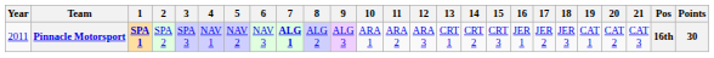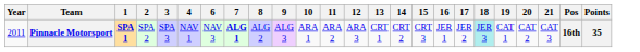 <table class="wikitable" style="text-align:center; font-size:85%">
 <tr>
 <th>Year</th>
 <th>Team</th>
 <th>1</th>
 <th>2</th>
 <th>3</th>
 <th>4</th>
-<th>5</th>
 <th>6</th>
 <th>7</th>
 <th>8</th>
 <th>9</th>
 <th>10</th>
 <th>11</th>
 <th>12</th>
 <th>13</th>
 <th>14</th>
 <th>15</th>
 <th>16</th>
 <th>17</th>
 <th>18</th>
 <th>19</th>
 <th>20</th>
 <th>21</th>
 <th>Pos</th>
 <th>Points</th>
 </tr>
 <tr>
 <td><a href='#'>2011</a></td>
 <th nowrap><a href='#'>Pinnacle Motorsport</a></th>
 <td style="background:#FFDF9F"><strong><a href='#'>SPA<br>1</a></strong><br></td>
 <td style="background:#DFFFDF"><a href='#'>SPA<br>2</a><br></td>
 <td style="background:#CFCFFF"><a href='#'>SPA<br>3</a><br></td>
 <td style="background:#CFCFFF"><a href='#'>NAV<br>1</a><br></td>
-<td style="background:#CFCFFF"><a href='#'>NAV<br>2</a><br></td>
 <td style="background:#DFFFDF"><a href='#'>NAV<br>3</a><br></td>
 <td style="background:#DFFFDF"><strong><a href='#'>ALG<br>1</a><br></strong></td>
 <td style="background:#CFCFFF"><a href='#'>ALG<br>2</a><br></td>
 <td style="background:#EFCFFF"><a href='#'>ALG<br>3</a><br></td>
 <td><a href='#'>ARA<br>1</a></td>
 <td><a href='#'>ARA<br>2</a></td>
 <td><a href='#'>ARA<br>3</a></td>
 <td><a href='#'>CRT<br>1</a></td>
 <td><a href='#'>CRT<br>2</a></td>
 <td><a href='#'>CRT<br>3</a></td>
 <td><a href='#'>JER<br>1</a></td>
 <td><a href='#'>JER<br>2</a></td>
-<td><a href='#'>JER<br>3</a></td>
+<td style="background: paleturquoise;"><a href='#'>JER<br>3</a></td>
 <td><a href='#'>CAT<br>1</a></td>
 <td><a href='#'>CAT<br>2</a></td>
 <td><a href='#'>CAT<br>3</a></td>
 <th>16th</th>
-<th>30</th>
+<th>35</th>
 </tr>
 </table>
